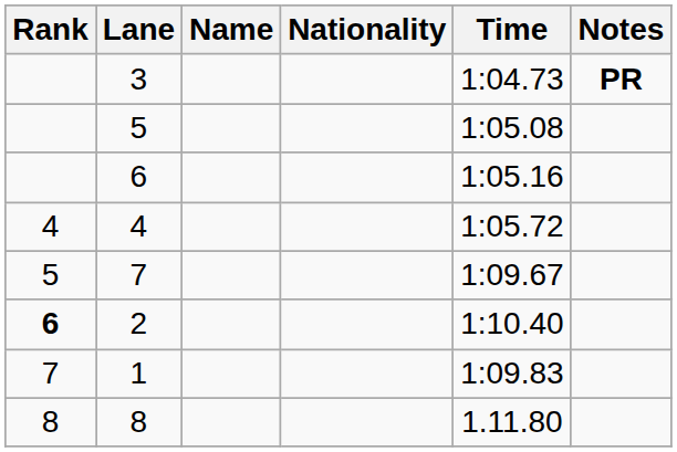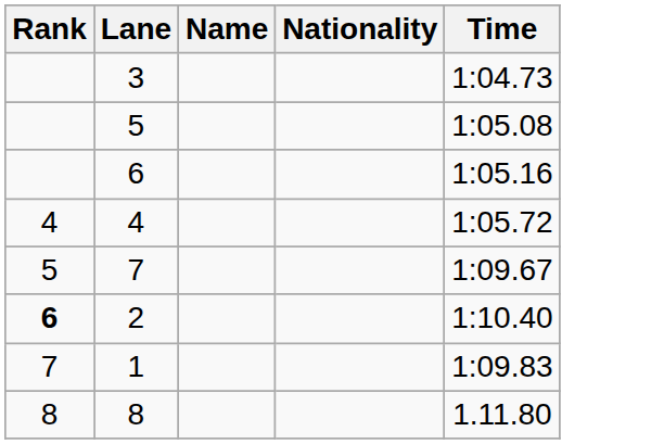 <table class="wikitable sortable" style="text-align:center">
 <tr>
 <th>Rank</th>
 <th>Lane</th>
 <th>Name</th>
 <th>Nationality</th>
 <th>Time</th>
-<th>Notes</th>
 </tr>
 <tr>
 <td></td>
 <td>3</td>
 <td align=left></td>
 <td align=left></td>
 <td>1:04.73</td>
-<td><strong>PR</strong></td>
 </tr>
 <tr>
 <td></td>
 <td>5</td>
 <td align=left></td>
 <td align=left></td>
 <td>1:05.08</td>
-<td></td>
 </tr>
 <tr>
 <td></td>
 <td>6</td>
 <td align=left></td>
 <td align=left></td>
 <td>1:05.16</td>
-<td></td>
 </tr>
 <tr>
 <td>4</td>
 <td>4</td>
 <td align=left></td>
 <td align=left></td>
 <td>1:05.72</td>
-<td></td>
 </tr>
 <tr>
 <td>5</td>
 <td>7</td>
 <td align=left></td>
 <td align=left></td>
 <td>1:09.67</td>
-<td></td>
 </tr>
 <tr>
 <td><strong>6</strong></td>
 <td>2</td>
 <td align=left></td>
 <td align=left></td>
 <td>1:10.40</td>
-<td></td>
 </tr>
 <tr>
 <td>7</td>
 <td>1</td>
 <td align=left></td>
 <td align=left></td>
 <td>1:09.83</td>
-<td></td>
 </tr>
 <tr>
 <td>8</td>
 <td>8</td>
 <td align=left></td>
 <td align=left></td>
 <td>1.11.80</td>
-<td></td>
 </tr>
 </table>
